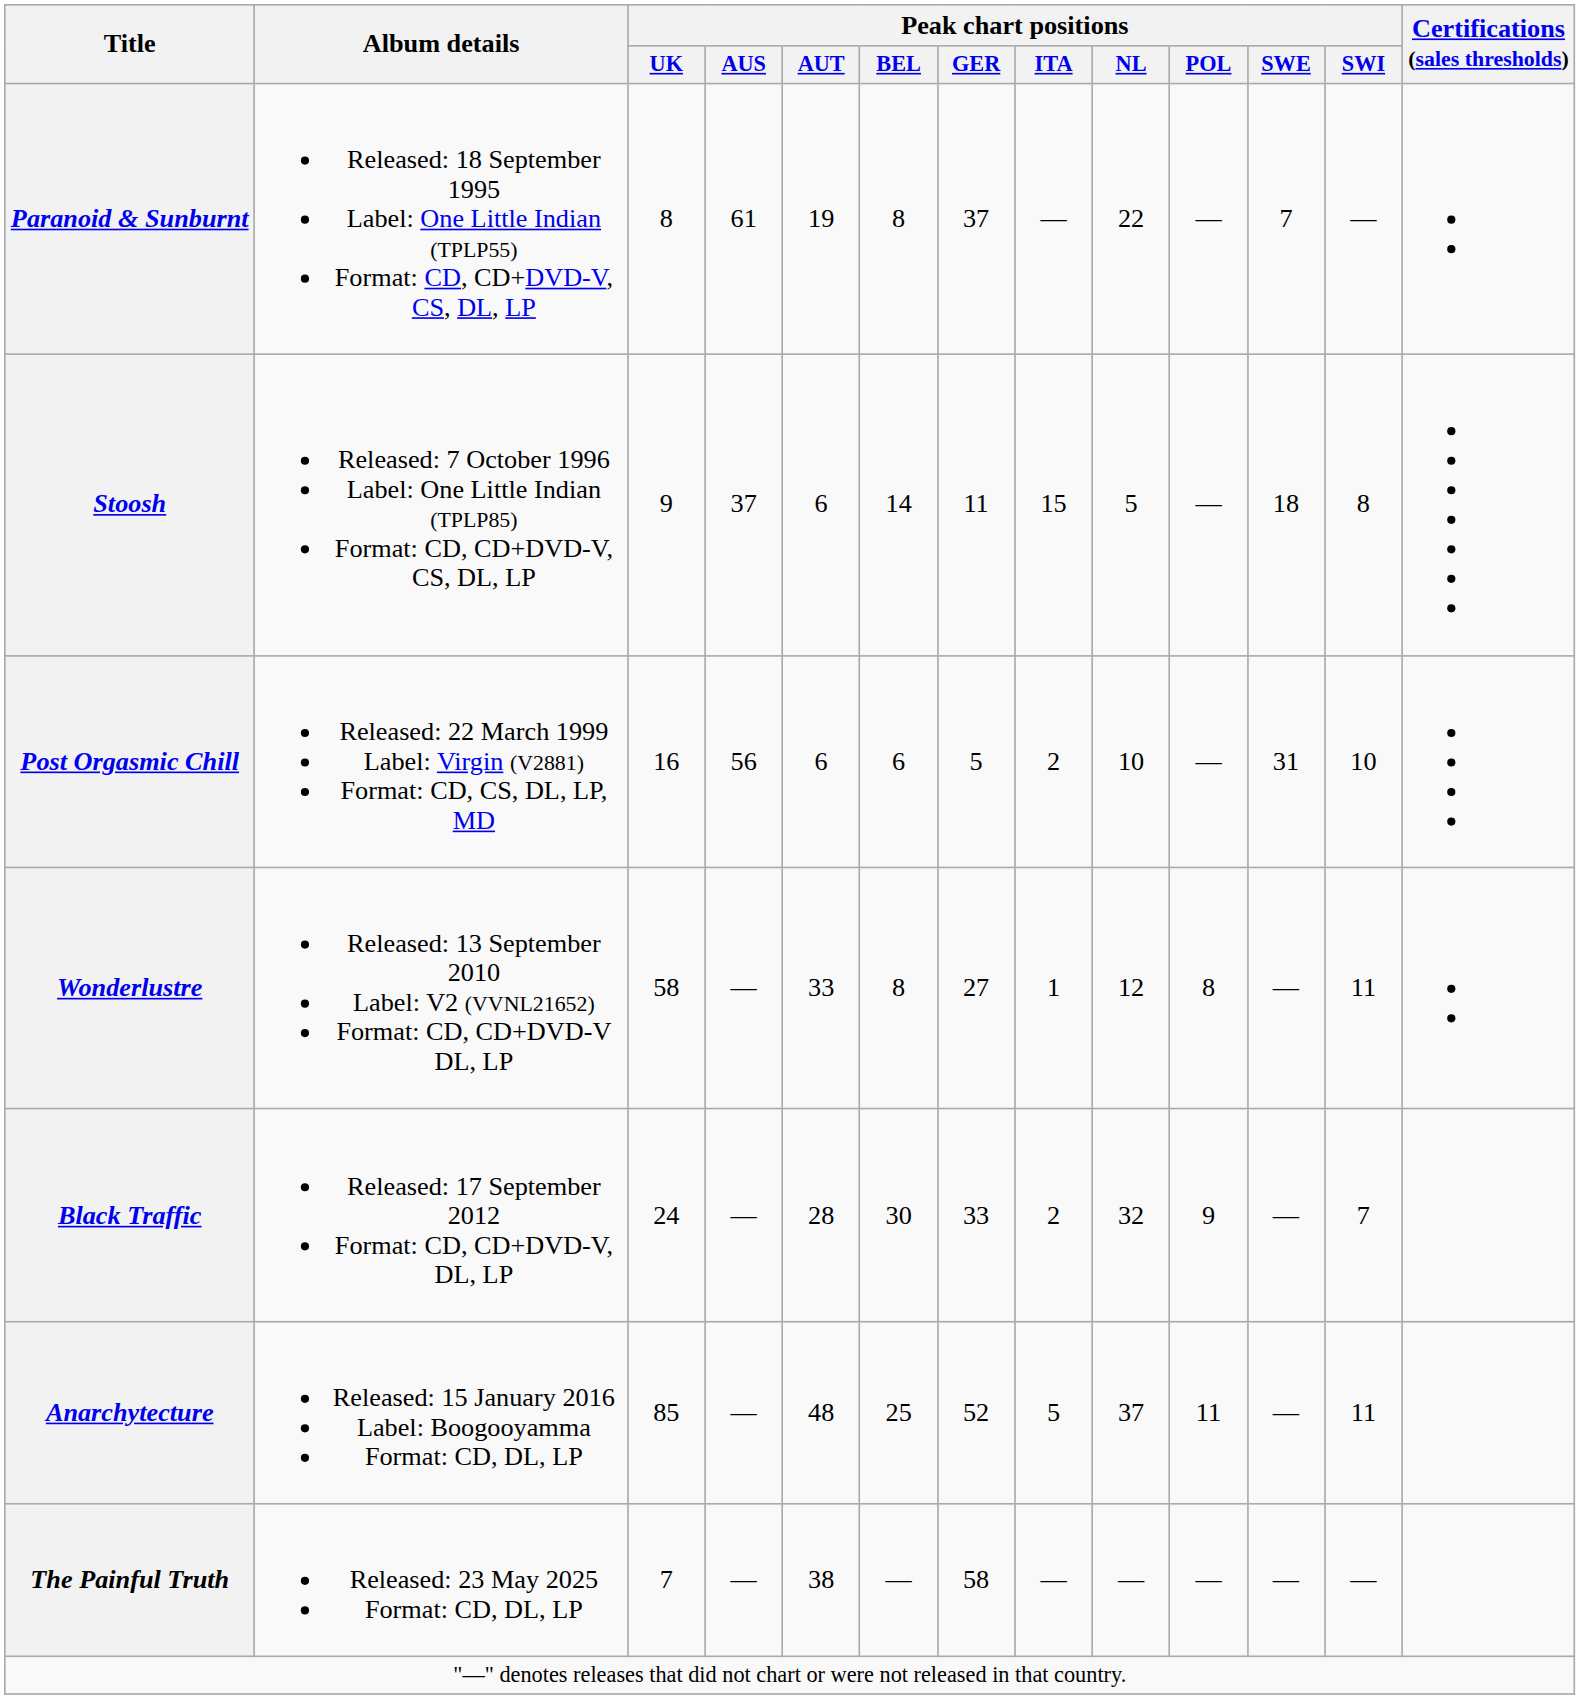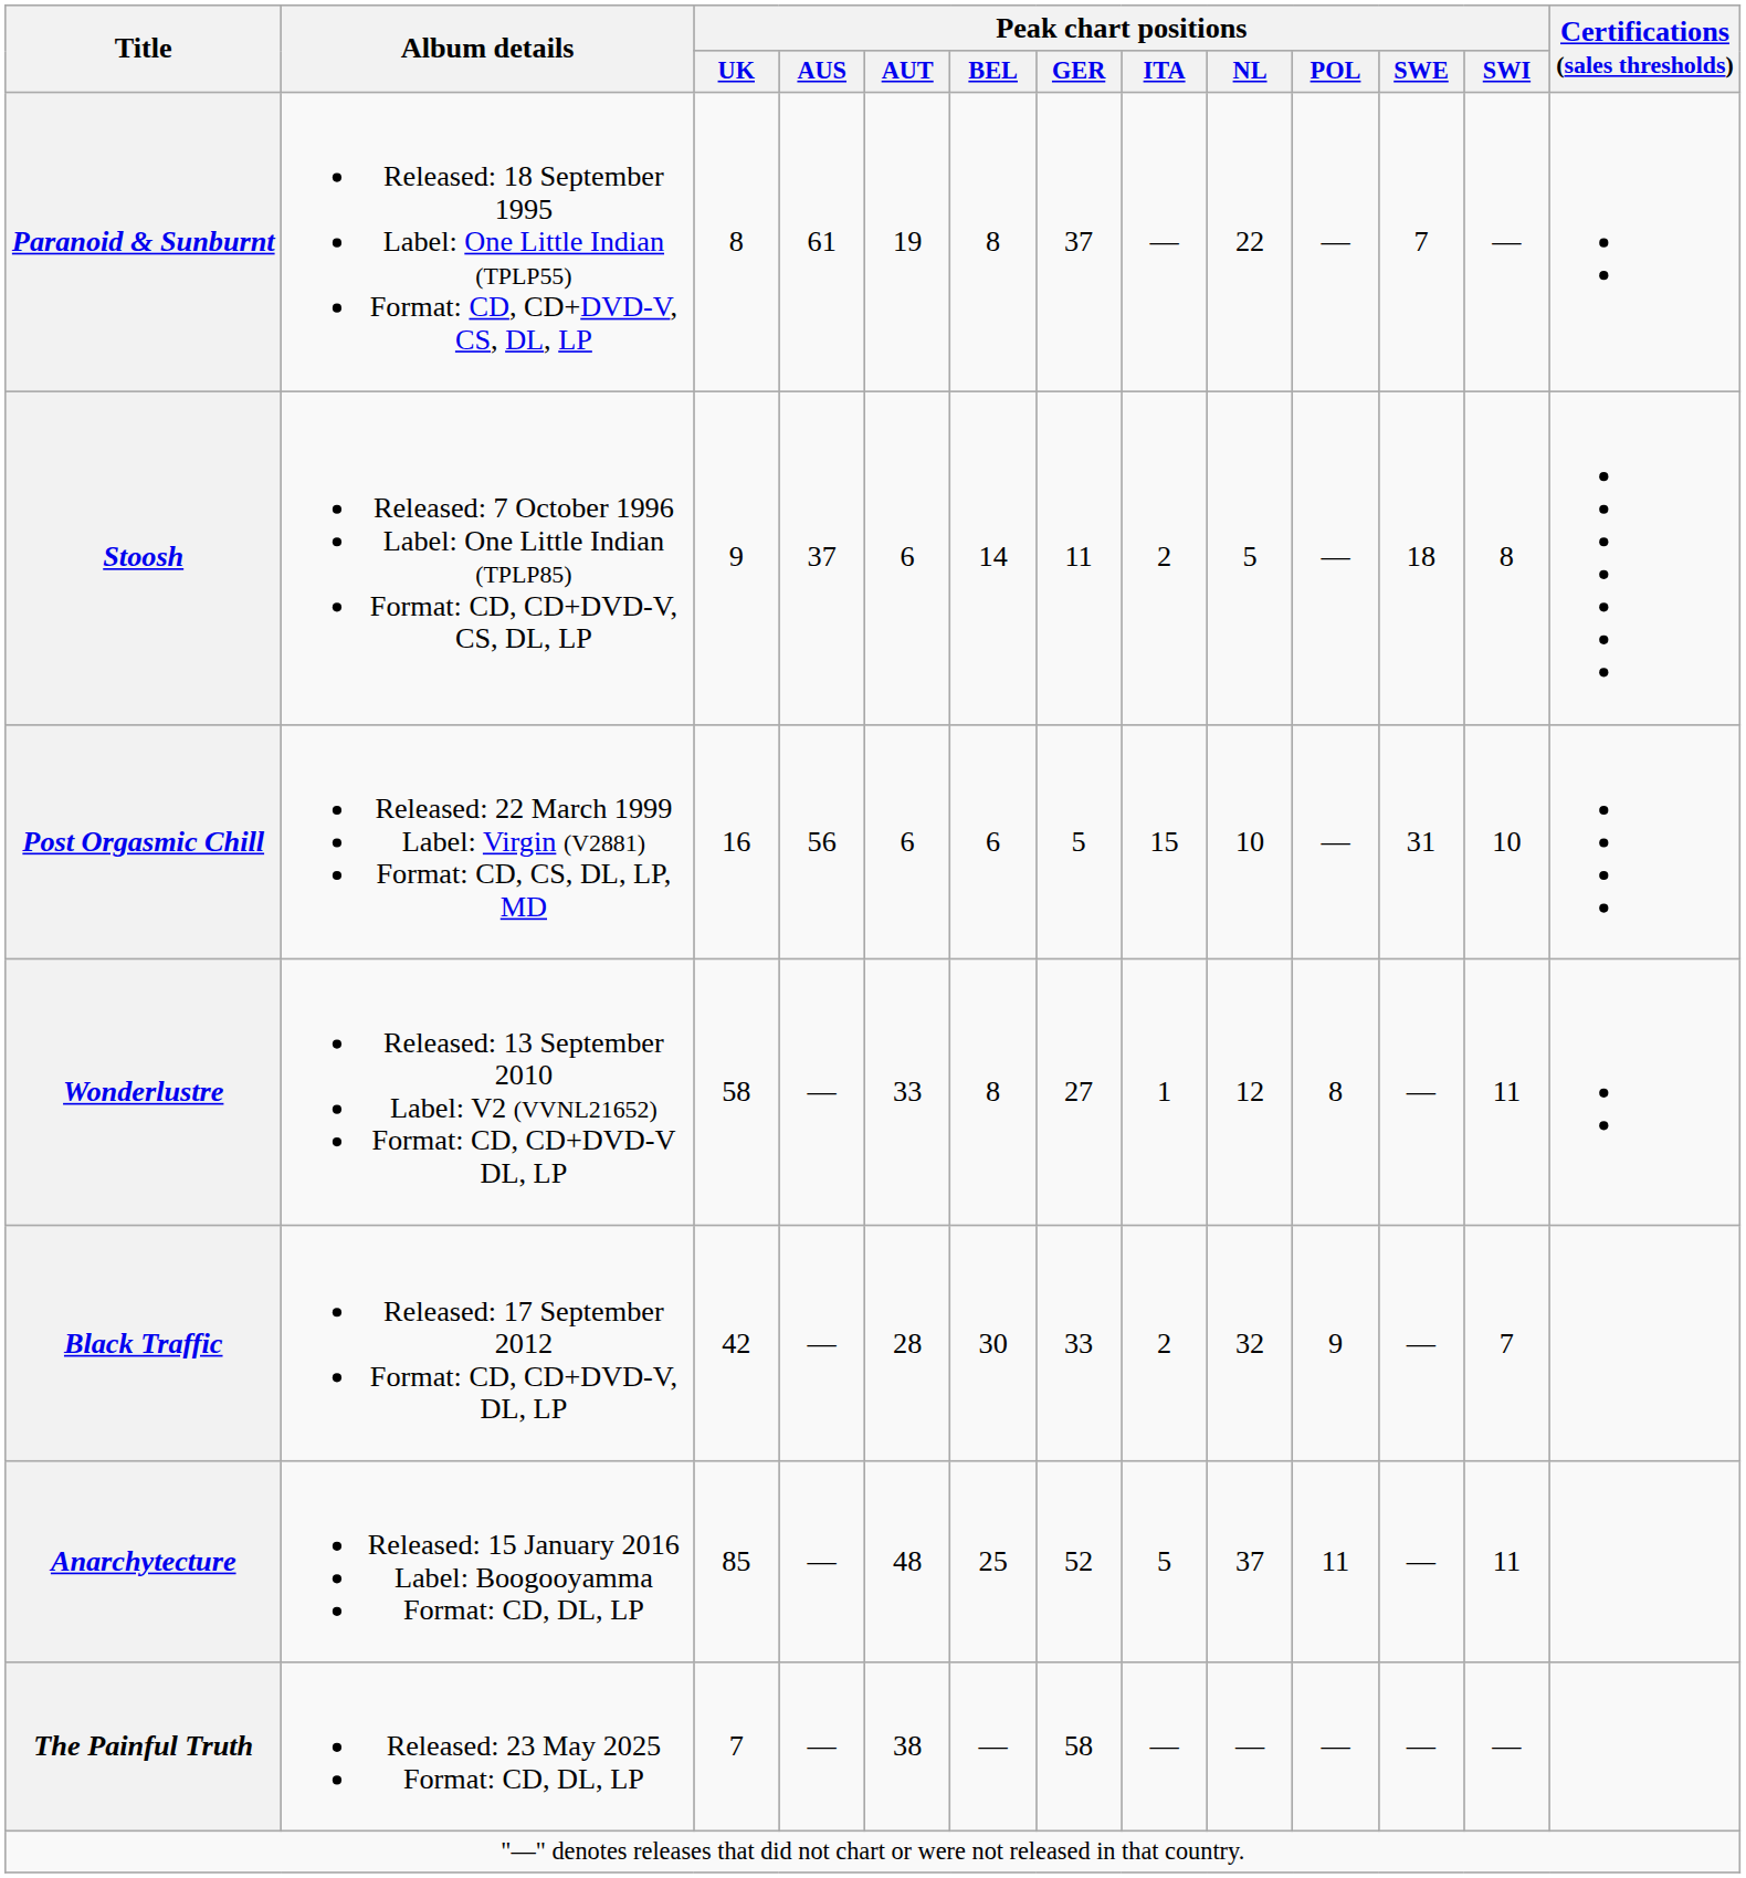 <table class="wikitable plainrowheaders" style="text-align:center;">
 <tr>
 <th rowspan="2">Title</th>
 <th rowspan="2" width="220">Album details</th>
 <th colspan="10">Peak chart positions</th>
 <th rowspan="2"><a href='#'>Certifications</a><br><small>(<a href='#'>sales thresholds</a>)</small></th>
 </tr>
 <tr>
 <th style="width:3em; font-size:85%"><a href='#'>UK</a><br></th>
 <th style="width:3em; font-size:85%"><a href='#'>AUS</a><br></th>
 <th style="width:3em; font-size:85%"><a href='#'>AUT</a><br></th>
 <th style="width:3em; font-size:85%"><a href='#'>BEL</a><br></th>
 <th style="width:3em; font-size:85%"><a href='#'>GER</a><br></th>
 <th style="width:3em; font-size:85%"><a href='#'>ITA</a><br></th>
 <th style="width:3em; font-size:85%"><a href='#'>NL</a><br></th>
 <th style="width:3em; font-size:85%"><a href='#'>POL</a><br></th>
 <th style="width:3em; font-size:85%"><a href='#'>SWE</a><br></th>
 <th style="width:3em; font-size:85%"><a href='#'>SWI</a><br></th>
 </tr>
 <tr>
 <th scope="row"><em><a href='#'>Paranoid & Sunburnt</a></em></th>
 <td><br><ul><li>Released: 18 September 1995</li><li>Label: <a href='#'>One Little Indian</a> <small>(TPLP55)</small></li><li>Format: <a href='#'>CD</a>, CD+<a href='#'>DVD-V</a>, <a href='#'>CS</a>, <a href='#'>DL</a>, <a href='#'>LP</a></li></ul></td>
 <td>8</td>
 <td>61</td>
 <td>19</td>
 <td>8</td>
 <td>37</td>
 <td>—</td>
 <td>22</td>
 <td>—</td>
 <td>7</td>
 <td>—</td>
 <td><br><ul><li></li><li></li></ul></td>
 </tr>
 <tr>
 <th scope="row"><em><a href='#'>Stoosh</a></em></th>
 <td><br><ul><li>Released: 7 October 1996</li><li>Label: One Little Indian <small>(TPLP85)</small></li><li>Format: CD, CD+DVD-V, CS, DL, LP</li></ul></td>
 <td>9</td>
 <td>37</td>
 <td>6</td>
 <td>14</td>
 <td>11</td>
-<td>15</td>
+<td>2</td>
 <td>5</td>
 <td>—</td>
 <td>18</td>
 <td>8</td>
 <td><br><ul><li></li><li></li><li></li><li></li><li></li><li></li><li></li></ul></td>
 </tr>
 <tr>
 <th scope="row"><em><a href='#'>Post Orgasmic Chill</a></em></th>
 <td><br><ul><li>Released: 22 March 1999</li><li>Label: <a href='#'>Virgin</a> <small>(V2881)</small></li><li>Format: CD, CS, DL, LP, <a href='#'>MD</a></li></ul></td>
 <td>16</td>
 <td>56</td>
 <td>6</td>
 <td>6</td>
 <td>5</td>
-<td>2</td>
+<td>15</td>
 <td>10</td>
 <td>—</td>
 <td>31</td>
 <td>10</td>
 <td><br><ul><li></li><li></li><li></li><li></li></ul></td>
 </tr>
 <tr>
 <th scope="row"><em><a href='#'>Wonderlustre</a></em></th>
 <td><br><ul><li>Released: 13 September 2010</li><li>Label: V2 <small>(VVNL21652)</small></li><li>Format: CD, CD+DVD-V DL, LP</li></ul></td>
 <td>58</td>
 <td>—</td>
 <td>33</td>
 <td>8</td>
 <td>27</td>
 <td>1</td>
 <td>12</td>
 <td>8</td>
 <td>—</td>
 <td>11</td>
 <td><br><ul><li></li><li></li></ul></td>
 </tr>
 <tr>
 <th scope="row"><em><a href='#'>Black Traffic</a></em></th>
 <td><br><ul><li>Released: 17 September 2012</li><li>Format: CD, CD+DVD-V, DL, LP</li></ul></td>
-<td>24</td>
+<td>42</td>
 <td>—</td>
 <td>28</td>
 <td>30</td>
 <td>33</td>
 <td>2</td>
 <td>32</td>
 <td>9</td>
 <td>—</td>
 <td>7</td>
 <td></td>
 </tr>
 <tr>
 <th scope="row"><em><a href='#'>Anarchytecture</a></em></th>
 <td><br><ul><li>Released: 15 January 2016</li><li>Label: Boogooyamma</li><li>Format: CD, DL, LP</li></ul></td>
 <td>85</td>
 <td>—</td>
 <td>48</td>
 <td>25</td>
 <td>52</td>
 <td>5</td>
 <td>37</td>
 <td>11</td>
 <td>—</td>
 <td>11</td>
 <td></td>
 </tr>
 <tr>
 <th scope="row"><em>The Painful Truth</em></th>
 <td><br><ul><li>Released: 23 May 2025</li><li>Format: CD, DL, LP</li></ul></td>
 <td>7</td>
 <td>—</td>
 <td>38</td>
 <td>—</td>
 <td>58</td>
 <td>—</td>
 <td>—</td>
 <td>—</td>
 <td>—</td>
 <td>—</td>
 <td></td>
 </tr>
 <tr>
 <td colspan="15" style="font-size: 85%">"—" denotes releases that did not chart or were not released in that country.</td>
 </tr>
 </table>
